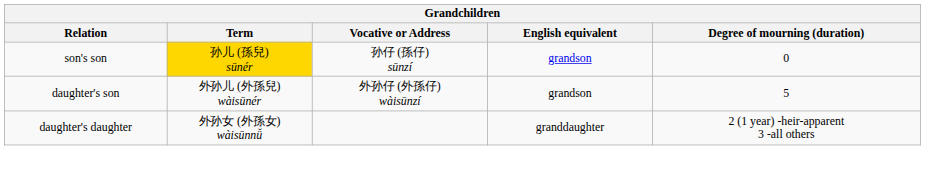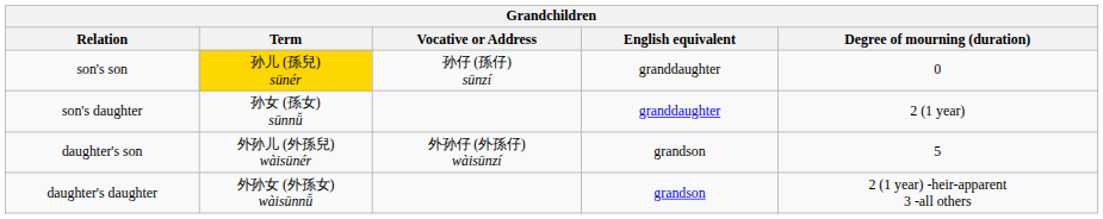 <table class="collapsible wikitable collapsed" style="width: 98%; border: #999 solid 1px; text-align: center; margin-bottom: 0;">
 <tr>
 <th colspan="5">Grandchildren</th>
 </tr>
 <tr>
 <th>Relation</th>
 <th>Term</th>
 <th>Vocative or Address</th>
 <th>English equivalent</th>
 <th>Degree of mourning (duration)</th>
 </tr>
 <tr>
 <td>son's son</td>
 <td style="background: gold;">孙儿 (孫兒) <br><em>sūnér</em></td>
 <td>孙仔 (孫仔) <br><em>sūnzí</em></td>
-<td><a href='#'>grandson</a></td>
+<td>granddaughter</td>
 <td>0</td>
+</tr>
+<tr>
+<td>son's daughter</td>
+<td>孙女 (孫女) <br><em>sūnnǚ</em></td>
+<td></td>
+<td><a href='#'>granddaughter</a></td>
+<td>2 (1 year)</td>
 </tr>
 <tr>
 <td>daughter's son</td>
 <td>外孙儿 (外孫兒) <br><em>wàisūnér</em></td>
 <td>外孙仔 (外孫仔) <br><em>wàisūnzí</em></td>
 <td>grandson</td>
 <td>5</td>
 </tr>
 <tr>
 <td>daughter's daughter</td>
 <td>外孙女 (外孫女) <br><em>wàisūnnǚ</em></td>
 <td></td>
-<td>granddaughter</td>
+<td><a href='#'>grandson</a></td>
 <td>2 (1 year) -heir-apparent<br>3 -all others</td>
 </tr>
 </table>
